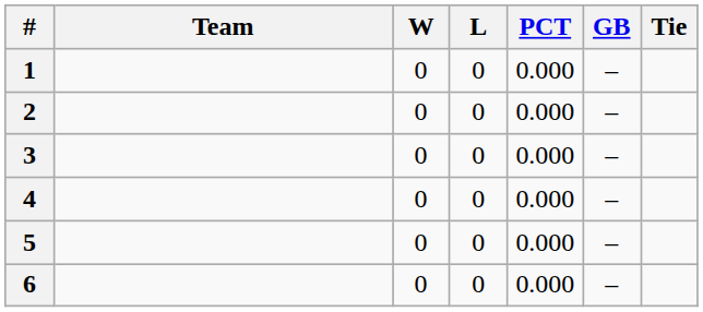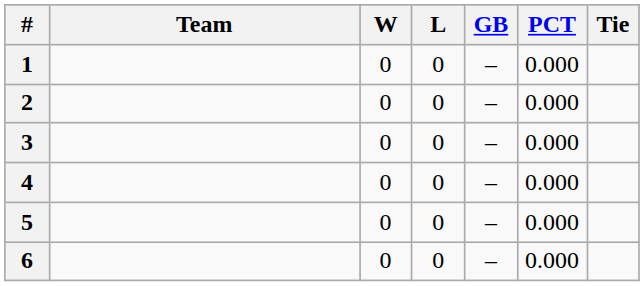 <table class="wikitable" style="text-align:center; font-size:90%;">
 <tr>
 <th width=20px>#</th>
 <th width=180px>Team</th>
 <th width=25px>W</th>
 <th width=25px>L</th>
+<th width=25px><a href='#'>GB</a></th>
 <th width=35px><a href='#'>PCT</a></th>
-<th width=25px><a href='#'>GB</a></th>
 <th width=25px>Tie</th>
 </tr>
 <tr>
 <th>1</th>
 <td align="left"></td>
 <td>0</td>
 <td>0</td>
+<td>–</td>
 <td>0.000</td>
-<td>–</td>
 <td></td>
 </tr>
 <tr>
 <th>2</th>
 <td align="left"></td>
 <td>0</td>
 <td>0</td>
+<td>–</td>
 <td>0.000</td>
-<td>–</td>
 <td></td>
 </tr>
 <tr>
 <th>3</th>
 <td align="left"></td>
 <td>0</td>
 <td>0</td>
+<td>–</td>
 <td>0.000</td>
-<td>–</td>
 <td></td>
 </tr>
 <tr>
 <th>4</th>
 <td align="left"></td>
 <td>0</td>
 <td>0</td>
+<td>–</td>
 <td>0.000</td>
-<td>–</td>
 <td></td>
 </tr>
 <tr>
 <th>5</th>
 <td align="left"></td>
 <td>0</td>
 <td>0</td>
+<td>–</td>
 <td>0.000</td>
-<td>–</td>
 <td></td>
 </tr>
 <tr>
 <th>6</th>
 <td align="left"></td>
 <td>0</td>
 <td>0</td>
+<td>–</td>
 <td>0.000</td>
-<td>–</td>
 <td></td>
 </tr>
 </table>
